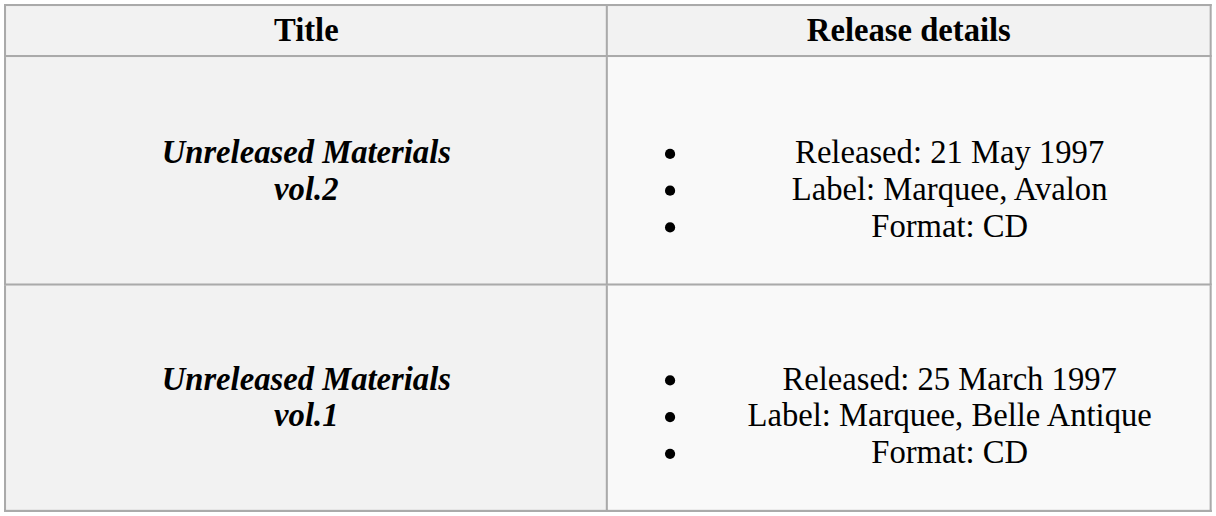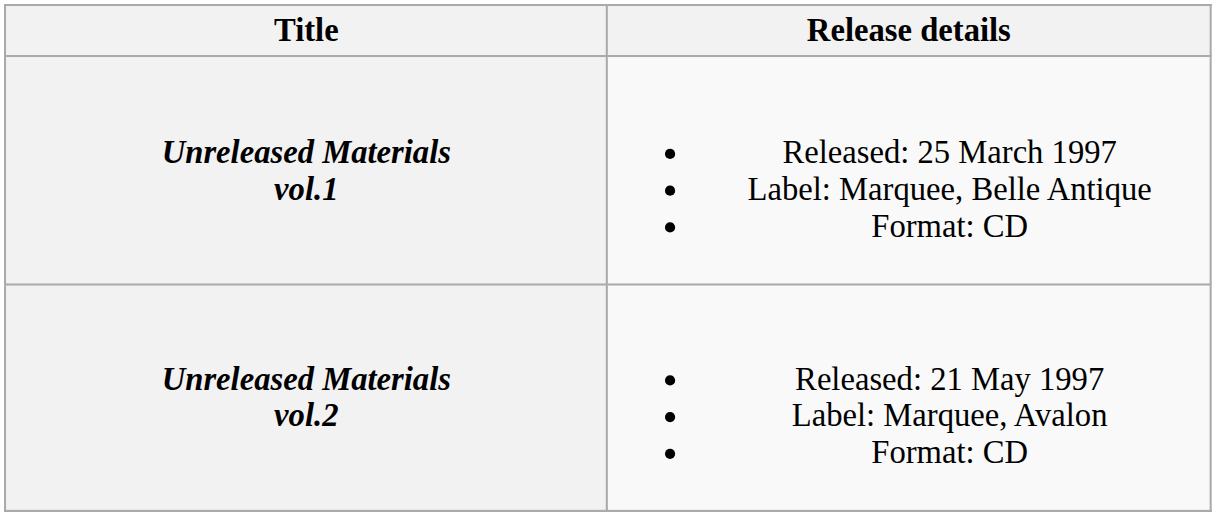 <table class="wikitable plainrowheaders" style="text-align:center;">
 <tr>
 <th scope="col" style="width:18em;">Title</th>
 <th scope="col" style="width:18em;">Release details</th>
 </tr>
 <tr>
+<th scope="row"><em>Unreleased Materials</em><br><em>vol.1</em></th>
+<td><br><ul><li>Released: 25 March 1997</li><li>Label: Marquee, Belle Antique</li><li>Format: CD</li></ul></td>
+</tr>
+<tr>
 <th scope="row"><em>Unreleased Materials</em><br><em>vol.2</em></th>
 <td><br><ul><li>Released: 21 May 1997</li><li>Label: Marquee, Avalon</li><li>Format: CD</li></ul></td>
 </tr>
 <tr>
-<th scope="row"><em>Unreleased Materials</em><br><em>vol.1</em></th>
-<td><br><ul><li>Released: 25 March 1997</li><li>Label: Marquee, Belle Antique</li><li>Format: CD</li></ul></td>
-</tr>
-<tr>
 </tr>
 </table>
